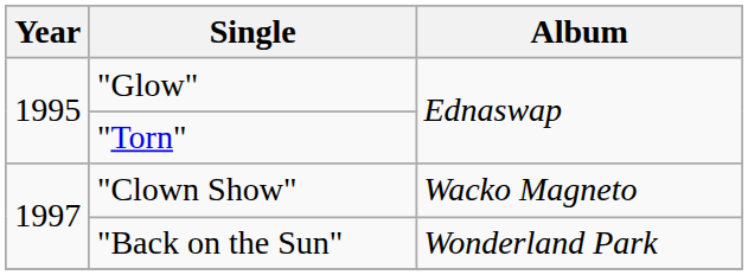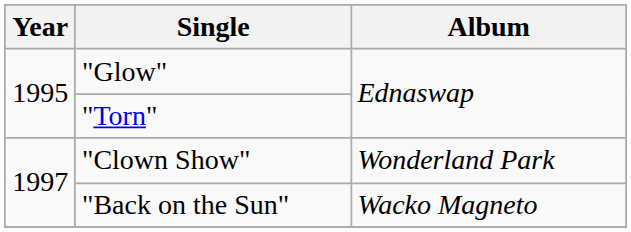 <table class="wikitable">
 <tr>
 <th width="33">Year</th>
 <th width="150">Single</th>
 <th width="150">Album</th>
 </tr>
 <tr>
 <td align="center" rowspan="2">1995</td>
 <td>"Glow"</td>
 <td rowspan="2"><em>Ednaswap</em></td>
 </tr>
 <tr>
 <td>"<a href='#'>Torn</a>"</td>
 </tr>
 <tr>
 <td align="center" rowspan="2">1997</td>
 <td>"Clown Show"</td>
-<td><em>Wacko Magneto</em></td>
+<td><em>Wonderland Park</em></td>
 </tr>
 <tr>
 <td>"Back on the Sun"</td>
-<td><em>Wonderland Park</em></td>
+<td><em>Wacko Magneto</em></td>
 </tr>
 <tr>
 </tr>
 </table>
